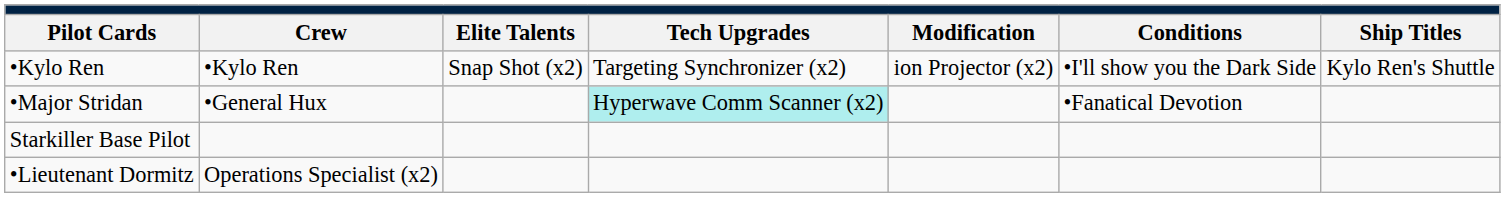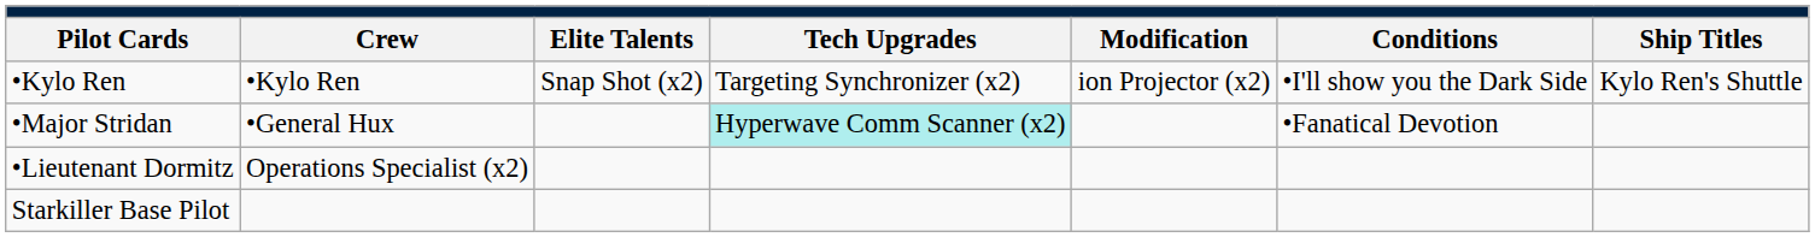 <table class="wikitable">
 <tr style="background:#002244;">
 <td colspan="7"></td>
 </tr>
 <tr style="background:#f0f0f0;">
 <th>Pilot Cards</th>
 <th>Crew</th>
 <th>Elite Talents</th>
 <th>Tech Upgrades</th>
 <th>Modification</th>
 <th>Conditions</th>
 <th>Ship Titles</th>
 </tr>
 <tr>
 <td>•Kylo Ren</td>
 <td>•Kylo Ren</td>
 <td>Snap Shot (x2)</td>
 <td>Targeting Synchronizer (x2)</td>
 <td>ion Projector (x2)</td>
 <td>•I'll show you the Dark Side</td>
 <td>Kylo Ren's Shuttle</td>
 </tr>
 <tr>
 <td>•Major Stridan</td>
 <td>•General Hux</td>
 <td></td>
 <td style="background: paleturquoise;">Hyperwave Comm Scanner (x2)</td>
 <td></td>
 <td>•Fanatical Devotion</td>
 <td></td>
 </tr>
 <tr>
+<td>•Lieutenant Dormitz</td>
+<td>Operations Specialist (x2)</td>
+<td></td>
+<td></td>
+<td></td>
+<td></td>
+<td></td>
+</tr>
+<tr>
 <td>Starkiller Base Pilot</td>
 <td></td>
 <td></td>
 <td></td>
 <td></td>
 <td></td>
 <td></td>
 </tr>
-<tr>
-<td>•Lieutenant Dormitz</td>
-<td>Operations Specialist (x2)</td>
-<td></td>
-<td></td>
-<td></td>
-<td></td>
-<td></td>
-</tr>
 </table>
